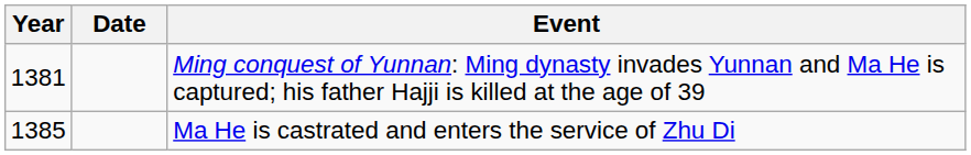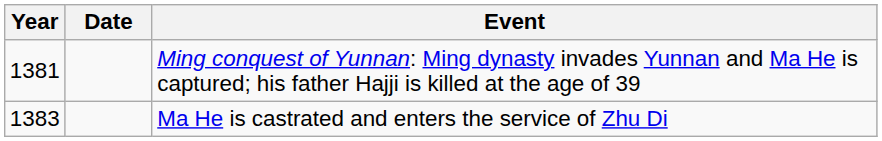 <table class="wikitable" width="100%">
 <tr>
 <th style="width:6%">Year</th>
 <th style="width:10%">Date</th>
 <th>Event</th>
 </tr>
 <tr>
 <td>1381</td>
 <td></td>
 <td><em><a href='#'>Ming conquest of Yunnan</a></em>: <a href='#'>Ming dynasty</a> invades <a href='#'>Yunnan</a> and <a href='#'>Ma He</a> is captured; his father Hajji is killed at the age of 39</td>
 </tr>
 <tr>
-<td>1385</td>
+<td>1383</td>
 <td></td>
 <td><a href='#'>Ma He</a> is castrated and enters the service of <a href='#'>Zhu Di</a></td>
 </tr>
 </table>
